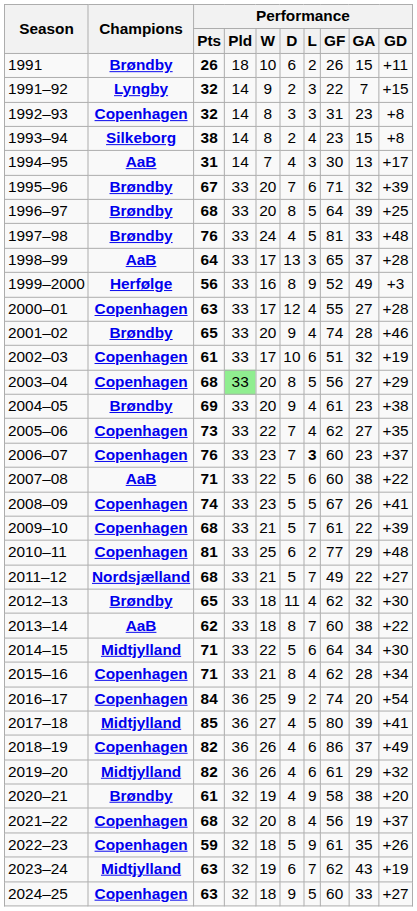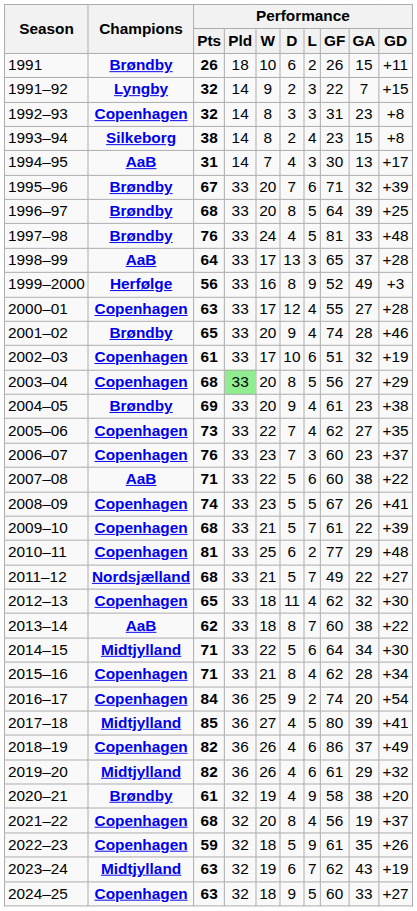 <table class="wikitable sortable" style="text-align:center;">
 <tr align=center bg>
 <th rowspan=2>Season</th>
 <th rowspan=2>Champions</th>
 <th colspan=8>Performance</th>
 </tr>
 <tr>
 <th>Pts</th>
 <th>Pld</th>
 <th>W</th>
 <th>D</th>
 <th>L</th>
 <th>GF</th>
 <th>GA</th>
 <th>GD</th>
 </tr>
 <tr align=center>
 <td align=left>1991</td>
 <td><strong><a href='#'>Brøndby</a></strong></td>
 <td><strong>26</strong></td>
 <td>18</td>
 <td>10</td>
 <td>6</td>
 <td>2</td>
 <td>26</td>
 <td>15</td>
 <td>+11</td>
 </tr>
 <tr align=center>
 <td align=left>1991–92</td>
 <td><strong><a href='#'>Lyngby</a></strong></td>
 <td><strong>32</strong></td>
 <td>14</td>
 <td>9</td>
 <td>2</td>
 <td>3</td>
 <td>22</td>
 <td>7</td>
 <td>+15</td>
 </tr>
 <tr align=center bg>
 <td align=left>1992–93</td>
 <td><strong><a href='#'>Copenhagen</a></strong></td>
 <td><strong>32</strong></td>
 <td>14</td>
 <td>8</td>
 <td>3</td>
 <td>3</td>
 <td>31</td>
 <td>23</td>
 <td>+8</td>
 </tr>
 <tr align=center>
 <td align=left>1993–94</td>
 <td><strong><a href='#'>Silkeborg</a></strong></td>
 <td><strong>38</strong></td>
 <td>14</td>
 <td>8</td>
 <td>2</td>
 <td>4</td>
 <td>23</td>
 <td>15</td>
 <td>+8</td>
 </tr>
 <tr align=center bg>
 <td align=left>1994–95</td>
 <td><strong><a href='#'>AaB</a></strong></td>
 <td><strong>31</strong></td>
 <td>14</td>
 <td>7</td>
 <td>4</td>
 <td>3</td>
 <td>30</td>
 <td>13</td>
 <td>+17</td>
 </tr>
 <tr align=center>
 <td align=left>1995–96</td>
 <td><strong><a href='#'>Brøndby</a></strong></td>
 <td><strong>67</strong></td>
 <td>33</td>
 <td>20</td>
 <td>7</td>
 <td>6</td>
 <td>71</td>
 <td>32</td>
 <td>+39</td>
 </tr>
 <tr align=center bg>
 <td align=left>1996–97</td>
 <td><strong><a href='#'>Brøndby</a></strong></td>
 <td><strong>68</strong></td>
 <td>33</td>
 <td>20</td>
 <td>8</td>
 <td>5</td>
 <td>64</td>
 <td>39</td>
 <td>+25</td>
 </tr>
 <tr align=center>
 <td align=left>1997–98</td>
 <td><strong><a href='#'>Brøndby</a></strong></td>
 <td><strong>76</strong></td>
 <td>33</td>
 <td>24</td>
 <td>4</td>
 <td>5</td>
 <td>81</td>
 <td>33</td>
 <td>+48</td>
 </tr>
 <tr align=center bg>
 <td align=left>1998–99</td>
 <td><strong><a href='#'>AaB</a></strong></td>
 <td><strong>64</strong></td>
 <td>33</td>
 <td>17</td>
 <td>13</td>
 <td>3</td>
 <td>65</td>
 <td>37</td>
 <td>+28</td>
 </tr>
 <tr align=center>
 <td align=left>1999–2000</td>
 <td><strong><a href='#'>Herfølge</a></strong></td>
 <td><strong>56</strong></td>
 <td>33</td>
 <td>16</td>
 <td>8</td>
 <td>9</td>
 <td>52</td>
 <td>49</td>
 <td>+3</td>
 </tr>
 <tr align=center bg>
 <td align=left>2000–01</td>
 <td><strong><a href='#'>Copenhagen</a></strong></td>
 <td><strong>63</strong></td>
 <td>33</td>
 <td>17</td>
 <td>12</td>
 <td>4</td>
 <td>55</td>
 <td>27</td>
 <td>+28</td>
 </tr>
 <tr align=center>
 <td align=left>2001–02</td>
 <td><strong><a href='#'>Brøndby</a></strong></td>
 <td><strong>65</strong></td>
 <td>33</td>
 <td>20</td>
 <td>9</td>
 <td>4</td>
 <td>74</td>
 <td>28</td>
 <td>+46</td>
 </tr>
 <tr align=center bg>
 <td align=left>2002–03</td>
 <td><strong><a href='#'>Copenhagen</a></strong></td>
 <td><strong>61</strong></td>
 <td>33</td>
 <td>17</td>
 <td>10</td>
 <td>6</td>
 <td>51</td>
 <td>32</td>
 <td>+19</td>
 </tr>
 <tr align=center>
 <td align=left>2003–04</td>
 <td><strong><a href='#'>Copenhagen</a></strong></td>
 <td><strong>68</strong></td>
 <td style="background: lightgreen;">33</td>
 <td>20</td>
 <td>8</td>
 <td>5</td>
 <td>56</td>
 <td>27</td>
 <td>+29</td>
 </tr>
 <tr align=center bg>
 <td align=left>2004–05</td>
 <td><strong><a href='#'>Brøndby</a></strong></td>
 <td><strong>69</strong></td>
 <td>33</td>
 <td>20</td>
 <td>9</td>
 <td>4</td>
 <td>61</td>
 <td>23</td>
 <td>+38</td>
 </tr>
 <tr align=center>
 <td align=left>2005–06</td>
 <td><strong><a href='#'>Copenhagen</a></strong></td>
 <td><strong>73</strong></td>
 <td>33</td>
 <td>22</td>
 <td>7</td>
 <td>4</td>
 <td>62</td>
 <td>27</td>
 <td>+35</td>
 </tr>
 <tr align=center bg>
 <td align=left>2006–07</td>
 <td><strong><a href='#'>Copenhagen</a></strong></td>
 <td><strong>76</strong></td>
 <td>33</td>
 <td>23</td>
 <td>7</td>
-<td><strong>3</strong></td>
+<td>3</td>
 <td>60</td>
 <td>23</td>
 <td>+37</td>
 </tr>
 <tr align=center>
 <td align=left>2007–08</td>
 <td><strong><a href='#'>AaB</a></strong></td>
 <td><strong>71</strong></td>
 <td>33</td>
 <td>22</td>
 <td>5</td>
 <td>6</td>
 <td>60</td>
 <td>38</td>
 <td>+22</td>
 </tr>
 <tr align=center bg>
 <td align=left>2008–09</td>
 <td><strong><a href='#'>Copenhagen</a></strong></td>
 <td><strong>74</strong></td>
 <td>33</td>
 <td>23</td>
 <td>5</td>
 <td>5</td>
 <td>67</td>
 <td>26</td>
 <td>+41</td>
 </tr>
 <tr align=center>
 <td align=left>2009–10</td>
 <td><strong><a href='#'>Copenhagen</a></strong></td>
 <td><strong>68</strong></td>
 <td>33</td>
 <td>21</td>
 <td>5</td>
 <td>7</td>
 <td>61</td>
 <td>22</td>
 <td>+39</td>
 </tr>
 <tr align=center bg>
 <td align=left>2010–11</td>
 <td><strong><a href='#'>Copenhagen</a></strong></td>
 <td><strong>81</strong></td>
 <td>33</td>
 <td>25</td>
 <td>6</td>
 <td>2</td>
 <td>77</td>
 <td>29</td>
 <td>+48</td>
 </tr>
 <tr align=center>
 <td align=left>2011–12</td>
 <td><strong><a href='#'>Nordsjælland</a></strong></td>
 <td><strong>68</strong></td>
 <td>33</td>
 <td>21</td>
 <td>5</td>
 <td>7</td>
 <td>49</td>
 <td>22</td>
 <td>+27</td>
 </tr>
 <tr align=center bg>
 <td align=left>2012–13</td>
-<td><strong><a href='#'>Brøndby</a></strong></td>
+<td><strong><a href='#'>Copenhagen</a></strong></td>
 <td><strong>65</strong></td>
 <td>33</td>
 <td>18</td>
 <td>11</td>
 <td>4</td>
 <td>62</td>
 <td>32</td>
 <td>+30</td>
 </tr>
 <tr align=center>
 <td align=left>2013–14</td>
 <td><strong><a href='#'>AaB</a></strong></td>
 <td><strong>62</strong></td>
 <td>33</td>
 <td>18</td>
 <td>8</td>
 <td>7</td>
 <td>60</td>
 <td>38</td>
 <td>+22</td>
 </tr>
 <tr align=center bg>
 <td align=left>2014–15</td>
 <td><strong><a href='#'>Midtjylland</a></strong></td>
 <td><strong>71</strong></td>
 <td>33</td>
 <td>22</td>
 <td>5</td>
 <td>6</td>
 <td>64</td>
 <td>34</td>
 <td>+30</td>
 </tr>
 <tr align=center>
 <td align=left>2015–16</td>
 <td><strong><a href='#'>Copenhagen</a></strong></td>
 <td><strong>71</strong></td>
 <td>33</td>
 <td>21</td>
 <td>8</td>
 <td>4</td>
 <td>62</td>
 <td>28</td>
 <td>+34</td>
 </tr>
 <tr align=center bg>
 <td align=left>2016–17</td>
 <td><strong><a href='#'>Copenhagen</a></strong></td>
 <td><strong>84</strong></td>
 <td>36</td>
 <td>25</td>
 <td>9</td>
 <td>2</td>
 <td>74</td>
 <td>20</td>
 <td>+54</td>
 </tr>
 <tr align=center>
 <td align=left>2017–18</td>
 <td><strong><a href='#'>Midtjylland</a></strong></td>
 <td><strong>85</strong></td>
 <td>36</td>
 <td>27</td>
 <td>4</td>
 <td>5</td>
 <td>80</td>
 <td>39</td>
 <td>+41</td>
 </tr>
 <tr align=center bg>
 <td align=left>2018–19</td>
 <td><strong><a href='#'>Copenhagen</a></strong></td>
 <td><strong>82</strong></td>
 <td>36</td>
 <td>26</td>
 <td>4</td>
 <td>6</td>
 <td>86</td>
 <td>37</td>
 <td>+49</td>
 </tr>
 <tr align=center>
 <td align=left>2019–20</td>
 <td><strong><a href='#'>Midtjylland</a></strong></td>
 <td><strong>82</strong></td>
 <td>36</td>
 <td>26</td>
 <td>4</td>
 <td>6</td>
 <td>61</td>
 <td>29</td>
 <td>+32</td>
 </tr>
 <tr align=center bg>
 <td align=left>2020–21</td>
 <td><strong><a href='#'>Brøndby</a></strong></td>
 <td><strong>61</strong></td>
 <td>32</td>
 <td>19</td>
 <td>4</td>
 <td>9</td>
 <td>58</td>
 <td>38</td>
 <td>+20</td>
 </tr>
 <tr align=center>
 <td align=left>2021–22</td>
 <td><strong><a href='#'>Copenhagen</a></strong></td>
 <td><strong>68</strong></td>
 <td>32</td>
 <td>20</td>
 <td>8</td>
 <td>4</td>
 <td>56</td>
 <td>19</td>
 <td>+37</td>
 </tr>
 <tr align=center bg>
 <td align=left>2022–23</td>
 <td><strong><a href='#'>Copenhagen</a></strong></td>
 <td><strong>59</strong></td>
 <td>32</td>
 <td>18</td>
 <td>5</td>
 <td>9</td>
 <td>61</td>
 <td>35</td>
 <td>+26</td>
 </tr>
 <tr align=center bg>
 <td align=left>2023–24</td>
 <td><strong><a href='#'>Midtjylland</a></strong></td>
 <td><strong>63</strong></td>
 <td>32</td>
 <td>19</td>
 <td>6</td>
 <td>7</td>
 <td>62</td>
 <td>43</td>
 <td>+19</td>
 </tr>
 <tr align=center bg>
 <td align=left>2024–25</td>
 <td><strong><a href='#'>Copenhagen</a></strong></td>
 <td><strong>63</strong></td>
 <td>32</td>
 <td>18</td>
 <td>9</td>
 <td>5</td>
 <td>60</td>
 <td>33</td>
 <td>+27</td>
 </tr>
 </table>
